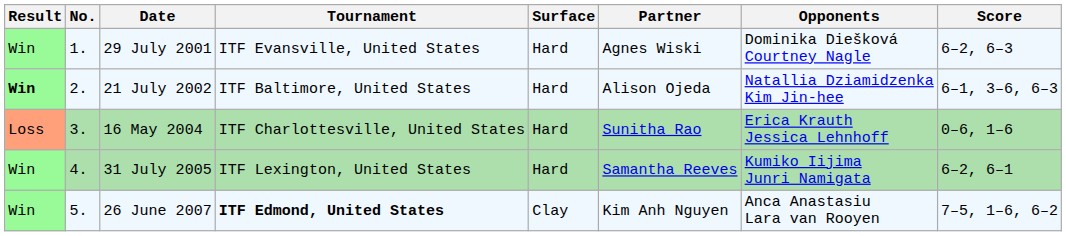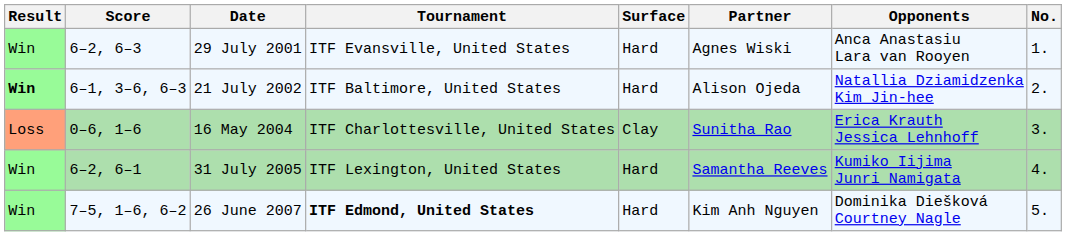 <table class=wikitable style=font-size:97%>
 <tr>
 <th>Result</th>
-<th>No.</th>
+<th>Score</th>
 <th>Date</th>
 <th>Tournament</th>
 <th>Surface</th>
 <th>Partner</th>
 <th>Opponents</th>
-<th>Score</th>
+<th>No.</th>
 </tr>
 <tr style="background:#f0f8ff;">
 <td style="background:#98fb98;">Win</td>
-<td>1.</td>
+<td>6–2, 6–3</td>
 <td>29 July 2001</td>
 <td>ITF Evansville, United States</td>
 <td>Hard</td>
 <td> Agnes Wiski</td>
-<td> Dominika Diešková<br> <a href='#'>Courtney Nagle</a></td>
-<td>6–2, 6–3</td>
+<td> Anca Anastasiu<br> Lara van Rooyen</td>
+<td>1.</td>
 </tr>
 <tr style="background:#f0f8ff;">
 <td style="background:#98fb98;"><strong>Win</strong></td>
-<td>2.</td>
+<td>6–1, 3–6, 6–3</td>
 <td>21 July 2002</td>
 <td>ITF Baltimore, United States</td>
 <td>Hard</td>
 <td> Alison Ojeda</td>
 <td> <a href='#'>Natallia Dziamidzenka</a><br> <a href='#'>Kim Jin-hee</a></td>
-<td>6–1, 3–6, 6–3</td>
+<td>2.</td>
 </tr>
 <tr style="background:#addfad;">
 <td bgcolor="FFA07A">Loss</td>
-<td>3.</td>
+<td>0–6, 1–6</td>
 <td>16 May 2004</td>
 <td>ITF Charlottesville, United States</td>
-<td>Hard</td>
+<td>Clay</td>
 <td> <a href='#'>Sunitha Rao</a></td>
 <td> <a href='#'>Erica Krauth</a><br> <a href='#'>Jessica Lehnhoff</a></td>
-<td>0–6, 1–6</td>
+<td>3.</td>
 </tr>
 <tr style="background:#addfad;">
 <td style="background:#98fb98;">Win</td>
-<td>4.</td>
+<td>6–2, 6–1</td>
 <td>31 July 2005</td>
 <td>ITF Lexington, United States</td>
 <td>Hard</td>
 <td> <a href='#'>Samantha Reeves</a></td>
 <td> <a href='#'>Kumiko Iijima</a><br> <a href='#'>Junri Namigata</a></td>
-<td>6–2, 6–1</td>
+<td>4.</td>
 </tr>
 <tr style="background:#f0f8ff;">
 <td style="background:#98fb98;">Win</td>
-<td>5.</td>
+<td>7–5, 1–6, 6–2</td>
 <td>26 June 2007</td>
 <td><strong>ITF Edmond, United States</strong></td>
-<td>Clay</td>
+<td>Hard</td>
 <td> Kim Anh Nguyen</td>
-<td> Anca Anastasiu<br> Lara van Rooyen</td>
-<td>7–5, 1–6, 6–2</td>
+<td> Dominika Diešková<br> <a href='#'>Courtney Nagle</a></td>
+<td>5.</td>
 </tr>
 </table>
